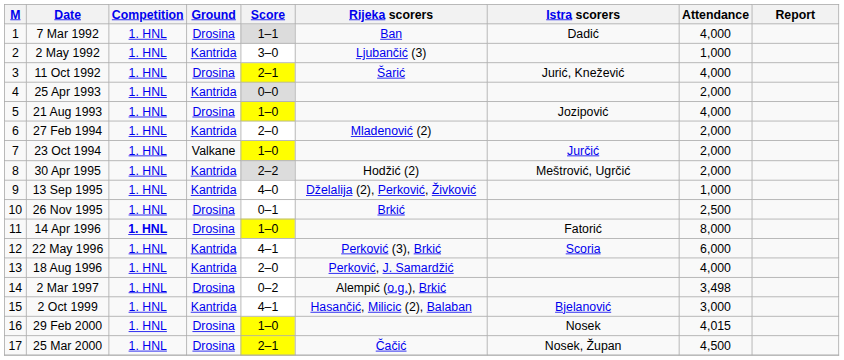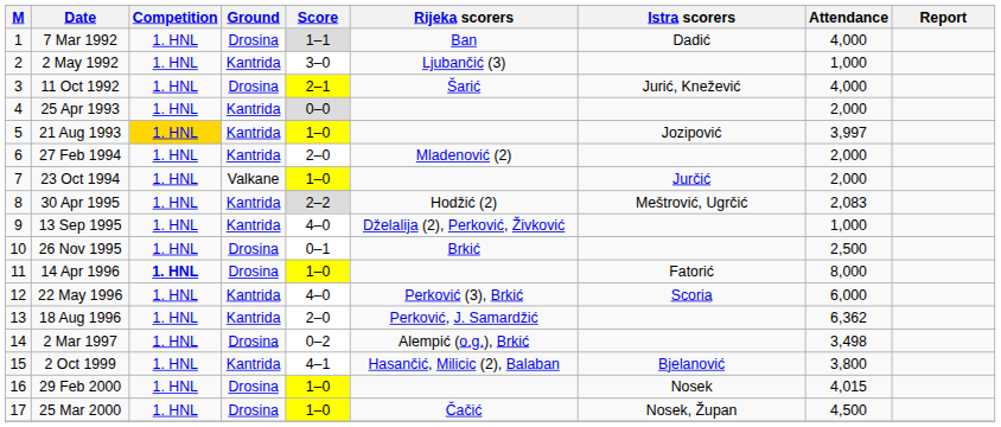 <table class="wikitable sortable" style="text-align: center; font-size:95%;">
 <tr>
 <th width="20"><a href='#'>M</a></th>
 <th width="95"><a href='#'>Date</a></th>
 <th width="60"><a href='#'>Competition</a></th>
 <th width="60"><a href='#'>Ground</a></th>
 <th width="60"><a href='#'>Score</a></th>
 <th width="230"><a href='#'>Rijeka</a> scorers</th>
 <th width="230"><a href='#'>Istra</a> scorers</th>
 <th width="40">Attendance</th>
 <th width="100">Report</th>
 </tr>
 <tr>
 <td>1</td>
 <td>7 Mar 1992</td>
 <td><a href='#'>1. HNL</a></td>
 <td><a href='#'>Drosina</a></td>
 <td style="background-color:#DCDCDC">1–1</td>
 <td><a href='#'>Ban</a></td>
 <td>Dadić</td>
 <td>4,000</td>
 <td></td>
 </tr>
 <tr>
 <td>2</td>
 <td>2 May 1992</td>
 <td><a href='#'>1. HNL</a></td>
 <td><a href='#'>Kantrida</a></td>
 <td style="background-color:#FFFFFF">3–0</td>
 <td><a href='#'>Ljubančić</a> (3)</td>
 <td></td>
 <td>1,000</td>
 <td></td>
 </tr>
 <tr>
 <td>3</td>
 <td>11 Oct 1992</td>
 <td><a href='#'>1. HNL</a></td>
 <td><a href='#'>Drosina</a></td>
 <td style="background-color:#FFFF00">2–1</td>
 <td><a href='#'>Šarić</a></td>
 <td>Jurić, Knežević</td>
 <td>4,000</td>
 <td></td>
 </tr>
 <tr>
 <td>4</td>
 <td>25 Apr 1993</td>
 <td><a href='#'>1. HNL</a></td>
 <td><a href='#'>Kantrida</a></td>
 <td style="background-color:#DCDCDC">0–0</td>
 <td></td>
 <td></td>
 <td>2,000</td>
 <td></td>
 </tr>
 <tr>
 <td>5</td>
 <td>21 Aug 1993</td>
-<td><a href='#'>1. HNL</a></td>
-<td><a href='#'>Drosina</a></td>
+<td style="background: gold;"><a href='#'>1. HNL</a></td>
+<td><a href='#'>Kantrida</a></td>
 <td style="background-color:#FFFF00">1–0</td>
 <td></td>
 <td>Jozipović</td>
-<td>4,000</td>
+<td>3,997</td>
 <td></td>
 </tr>
 <tr>
 <td>6</td>
 <td>27 Feb 1994</td>
 <td><a href='#'>1. HNL</a></td>
 <td><a href='#'>Kantrida</a></td>
 <td style="background-color:#FFFFFF">2–0</td>
 <td><a href='#'>Mladenović</a> (2)</td>
 <td></td>
 <td>2,000</td>
 <td></td>
 </tr>
 <tr>
 <td>7</td>
 <td>23 Oct 1994</td>
 <td><a href='#'>1. HNL</a></td>
 <td>Valkane</td>
 <td style="background-color:#FFFF00">1–0</td>
 <td></td>
 <td><a href='#'>Jurčić</a></td>
 <td>2,000</td>
 <td></td>
 </tr>
 <tr>
 <td>8</td>
 <td>30 Apr 1995</td>
 <td><a href='#'>1. HNL</a></td>
 <td><a href='#'>Kantrida</a></td>
 <td style="background-color:#DCDCDC">2–2</td>
 <td>Hodžić (2)</td>
 <td>Meštrović, Ugrčić</td>
-<td>2,000</td>
+<td>2,083</td>
 <td></td>
 </tr>
 <tr>
 <td>9</td>
 <td>13 Sep 1995</td>
 <td><a href='#'>1. HNL</a></td>
 <td><a href='#'>Kantrida</a></td>
 <td style="background-color:#FFFFFF">4–0</td>
 <td><a href='#'>Dželalija</a> (2), <a href='#'>Perković</a>, <a href='#'>Živković</a></td>
 <td></td>
 <td>1,000</td>
 <td></td>
 </tr>
 <tr>
 <td>10</td>
 <td>26 Nov 1995</td>
 <td><a href='#'>1. HNL</a></td>
 <td><a href='#'>Drosina</a></td>
 <td style="background-color:#FFFFFF">0–1</td>
 <td><a href='#'>Brkić</a></td>
 <td></td>
 <td>2,500</td>
 <td></td>
 </tr>
 <tr>
 <td>11</td>
 <td>14 Apr 1996</td>
 <td><strong><a href='#'>1. HNL</a></strong></td>
 <td><a href='#'>Drosina</a></td>
 <td style="background-color:#FFFF00">1–0</td>
 <td></td>
 <td>Fatorić</td>
 <td>8,000</td>
 <td></td>
 </tr>
 <tr>
 <td>12</td>
 <td>22 May 1996</td>
 <td><a href='#'>1. HNL</a></td>
 <td><a href='#'>Kantrida</a></td>
-<td style="background-color:#FFFFFF">4–1</td>
+<td style="background-color:#FFFFFF">4–0</td>
 <td><a href='#'>Perković</a> (3), <a href='#'>Brkić</a></td>
 <td><a href='#'>Scoria</a></td>
 <td>6,000</td>
 <td></td>
 </tr>
 <tr>
 <td>13</td>
 <td>18 Aug 1996</td>
 <td><a href='#'>1. HNL</a></td>
 <td><a href='#'>Kantrida</a></td>
 <td style="background-color:#FFFFFF">2–0</td>
 <td><a href='#'>Perković</a>, <a href='#'>J. Samardžić</a></td>
 <td></td>
-<td>4,000</td>
+<td>6,362</td>
 <td></td>
 </tr>
 <tr>
 <td>14</td>
 <td>2 Mar 1997</td>
 <td><a href='#'>1. HNL</a></td>
 <td><a href='#'>Drosina</a></td>
 <td style="background-color:#FFFFFF">0–2</td>
 <td>Alempić (<a href='#'>o.g.</a>), <a href='#'>Brkić</a></td>
 <td></td>
 <td>3,498</td>
 <td></td>
 </tr>
 <tr>
 <td>15</td>
 <td>2 Oct 1999</td>
 <td><a href='#'>1. HNL</a></td>
 <td><a href='#'>Kantrida</a></td>
 <td style="background-color:#FFFFFF">4–1</td>
 <td><a href='#'>Hasančić</a>, <a href='#'>Milicic</a> (2), <a href='#'>Balaban</a></td>
 <td><a href='#'>Bjelanović</a></td>
-<td>3,000</td>
+<td>3,800</td>
 <td></td>
 </tr>
 <tr>
 <td>16</td>
 <td>29 Feb 2000</td>
 <td><a href='#'>1. HNL</a></td>
 <td><a href='#'>Drosina</a></td>
 <td style="background-color:#FFFF00">1–0</td>
 <td></td>
 <td>Nosek</td>
 <td>4,015</td>
 <td></td>
 </tr>
 <tr>
 <td>17</td>
 <td>25 Mar 2000</td>
 <td><a href='#'>1. HNL</a></td>
 <td><a href='#'>Drosina</a></td>
-<td style="background-color:#FFFF00">2–1</td>
+<td style="background-color:#FFFF00">1–0</td>
 <td><a href='#'>Čačić</a></td>
 <td>Nosek, Župan</td>
 <td>4,500</td>
 <td></td>
 </tr>
 <tr>
 </tr>
 </table>
